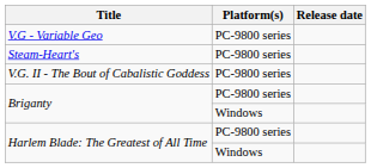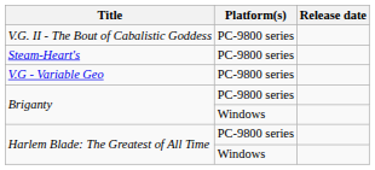 <table class="wikitable sortable" width="auto">
 <tr>
 <th>Title</th>
 <th>Platform(s)</th>
 <th>Release date</th>
 </tr>
 <tr>
-<td><em><a href='#'>V.G - Variable Geo</a></em></td>
+<td><em>V.G. II - The Bout of Cabalistic Goddess</em></td>
 <td>PC-9800 series</td>
 <td></td>
 </tr>
 <tr>
 <td><em><a href='#'>Steam-Heart's</a></em></td>
 <td>PC-9800 series</td>
 <td></td>
 </tr>
 <tr>
-<td><em>V.G. II - The Bout of Cabalistic Goddess</em></td>
+<td><em><a href='#'>V.G - Variable Geo</a></em></td>
 <td>PC-9800 series</td>
 <td></td>
 </tr>
 <tr>
 <td scope="row" rowspan="2"><em>Briganty</em></td>
 <td>PC-9800 series</td>
 <td></td>
 </tr>
 <tr>
 <td>Windows</td>
 <td></td>
 </tr>
 <tr>
 <td scope="row" rowspan="2"><em>Harlem Blade: The Greatest of All Time</em></td>
 <td>PC-9800 series</td>
 <td></td>
 </tr>
 <tr>
 <td>Windows</td>
 <td></td>
 </tr>
 </table>
